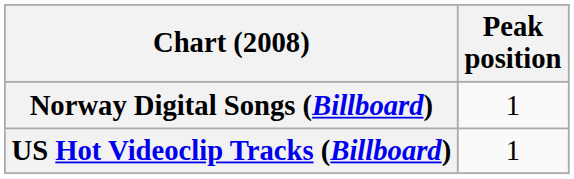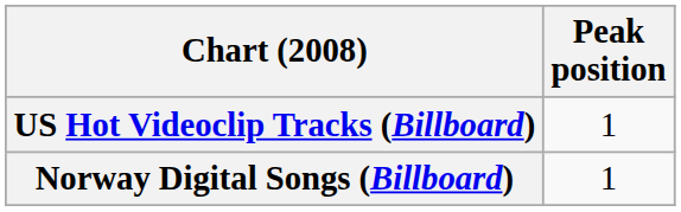 <table class="wikitable sortable plainrowheaders" style="text-align:center;">
 <tr>
 <th scope="col">Chart (2008)</th>
 <th scope="col">Peak<br>position</th>
 </tr>
 <tr>
+<th scope="row">US <a href='#'>Hot Videoclip Tracks</a> (<a href='#'><em>Billboard</em></a>)</th>
+<td>1</td>
+</tr>
+<tr>
 <th scope="row">Norway Digital Songs (<a href='#'><em>Billboard</em></a>)</th>
 <td>1</td>
 </tr>
-<tr>
-<th scope="row">US <a href='#'>Hot Videoclip Tracks</a> (<a href='#'><em>Billboard</em></a>)</th>
-<td>1</td>
-</tr>
 </table>
